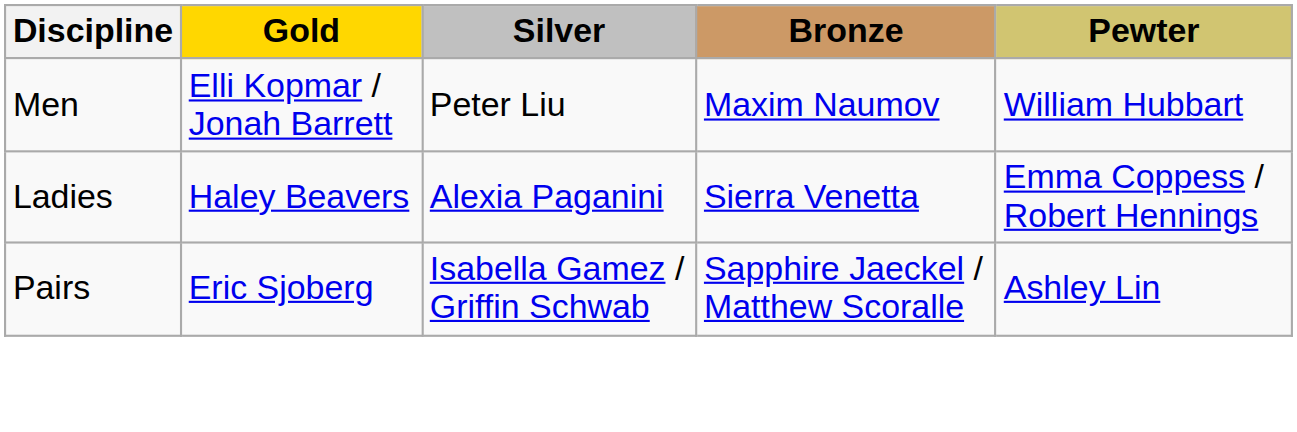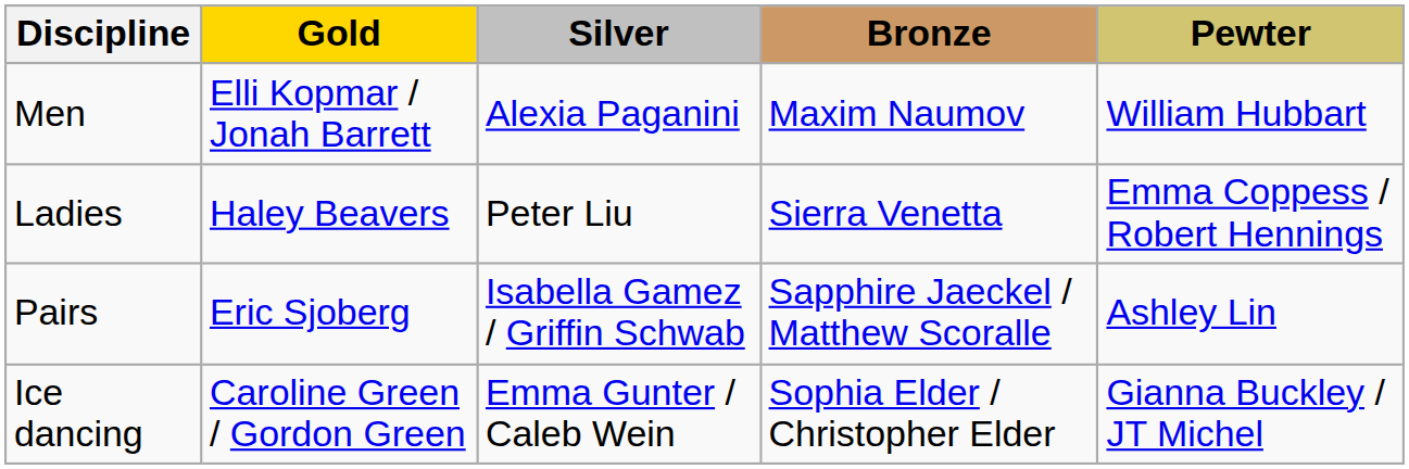 <table class="wikitable">
 <tr>
 <th>Discipline</th>
 <td align=center bgcolor=gold><strong>Gold</strong></td>
 <td align=center bgcolor=silver><strong>Silver</strong></td>
 <td align=center bgcolor=cc9966><strong>Bronze</strong></td>
 <td align=center bgcolor=d1c571><strong>Pewter</strong></td>
 </tr>
 <tr>
 <td>Men</td>
 <td><a href='#'>Elli Kopmar</a> / <a href='#'>Jonah Barrett</a></td>
-<td>Peter Liu</td>
+<td><a href='#'>Alexia Paganini</a></td>
 <td><a href='#'>Maxim Naumov</a></td>
 <td><a href='#'>William Hubbart</a></td>
 </tr>
 <tr>
 <td>Ladies</td>
 <td><a href='#'>Haley Beavers</a></td>
-<td><a href='#'>Alexia Paganini</a></td>
+<td>Peter Liu</td>
 <td><a href='#'>Sierra Venetta</a></td>
 <td><a href='#'>Emma Coppess</a> / <a href='#'>Robert Hennings</a></td>
 </tr>
 <tr>
 <td>Pairs</td>
 <td><a href='#'>Eric Sjoberg</a></td>
 <td><a href='#'>Isabella Gamez</a> / <a href='#'>Griffin Schwab</a></td>
 <td><a href='#'>Sapphire Jaeckel</a> / <a href='#'>Matthew Scoralle</a></td>
 <td><a href='#'>Ashley Lin</a></td>
 </tr>
+<tr>
+<td>Ice dancing</td>
+<td><a href='#'>Caroline Green</a> / <a href='#'>Gordon Green</a></td>
+<td><a href='#'>Emma Gunter</a> / Caleb Wein</td>
+<td><a href='#'>Sophia Elder</a> / Christopher Elder</td>
+<td><a href='#'>Gianna Buckley</a> / <a href='#'>JT Michel</a></td>
+</tr>
 </table>
